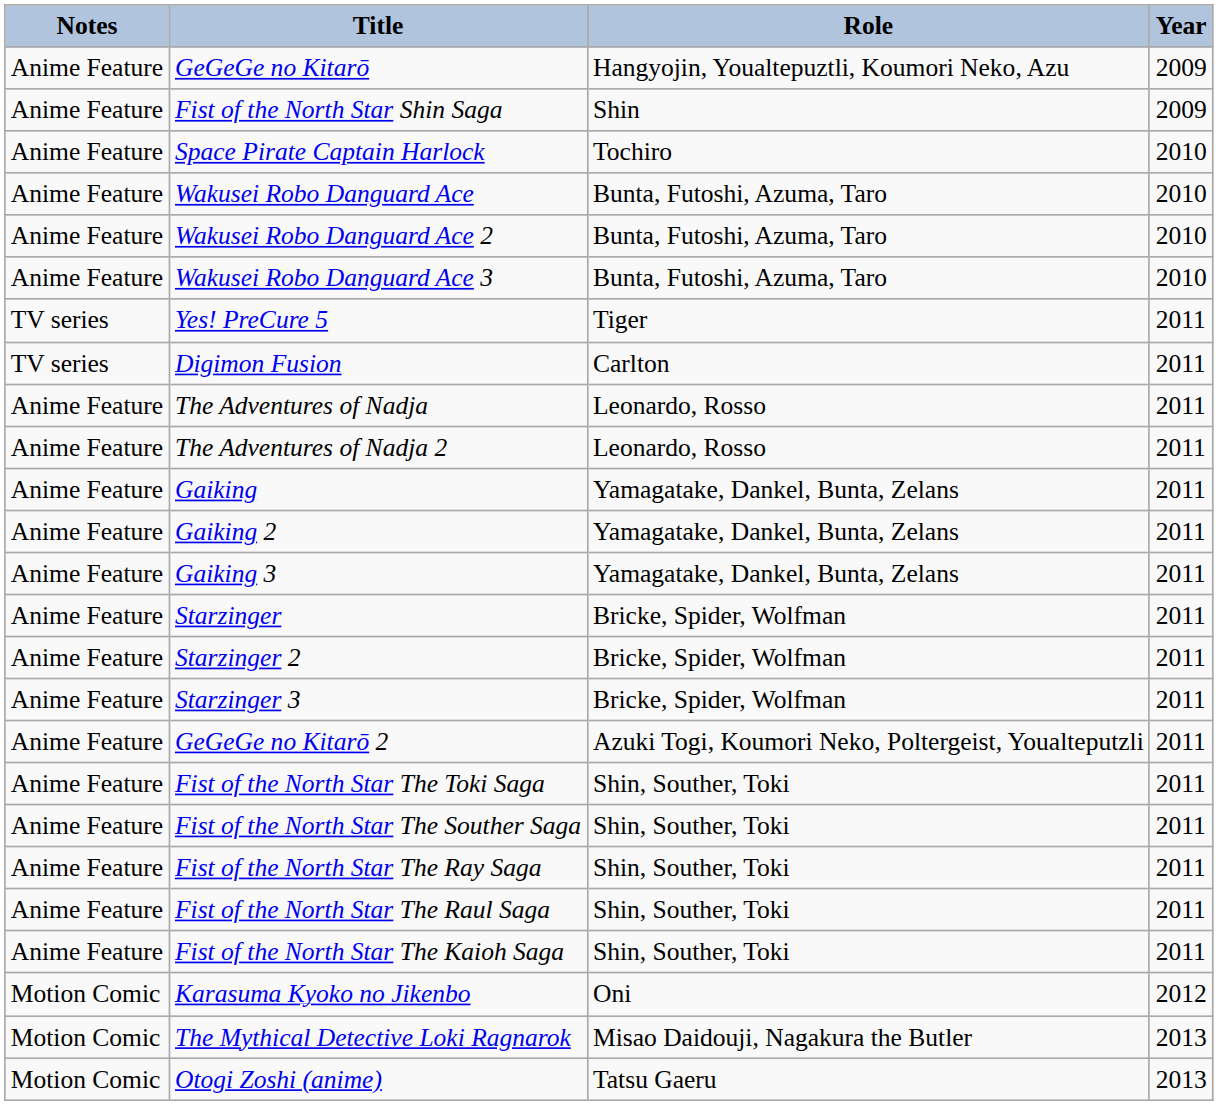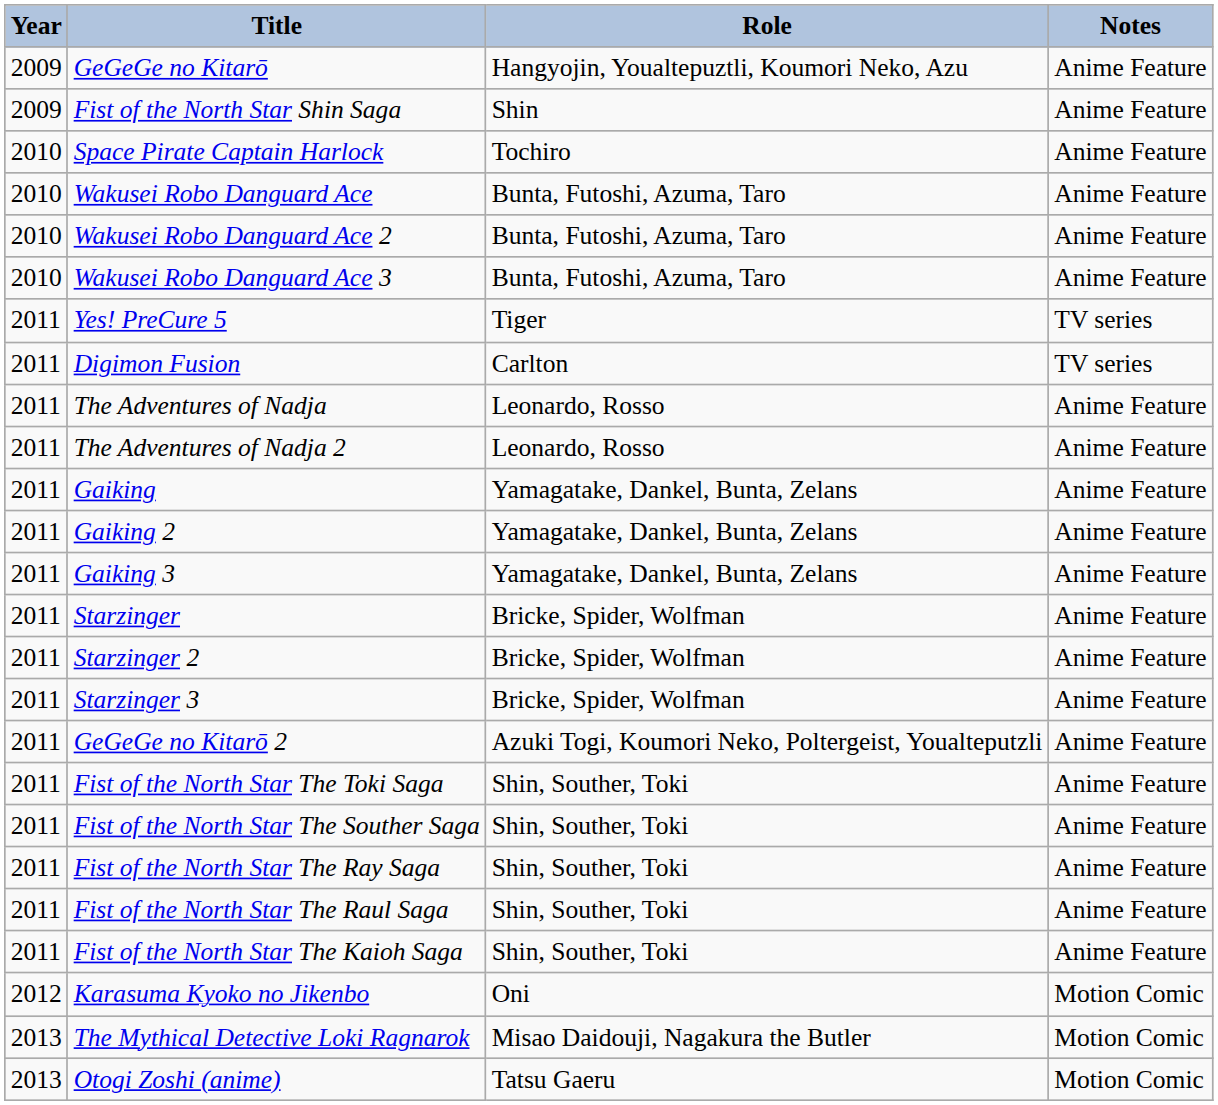 <table class="wikitable sortable plainrowheaders" style="width=95%; font-size: 95%;">
 <tr>
-<th style="background:#b0c4de;">Notes</th>
+<th style="background:#b0c4de;">Year</th>
 <th style="background:#b0c4de;">Title</th>
 <th style="background:#b0c4de;">Role</th>
-<th style="background:#b0c4de;">Year</th>
+<th style="background:#b0c4de;">Notes</th>
 </tr>
 <tr>
-<td>Anime Feature</td>
+<td>2009</td>
 <td><em><a href='#'>GeGeGe no Kitarō</a></em></td>
 <td>Hangyojin, Youaltepuztli, Koumori Neko, Azu</td>
-<td>2009</td>
+<td>Anime Feature</td>
 </tr>
 <tr>
-<td>Anime Feature</td>
+<td>2009</td>
 <td><em><a href='#'>Fist of the North Star</a> Shin Saga</em></td>
 <td>Shin</td>
-<td>2009</td>
+<td>Anime Feature</td>
 </tr>
 <tr>
-<td>Anime Feature</td>
+<td>2010</td>
 <td><em><a href='#'>Space Pirate Captain Harlock</a></em></td>
 <td>Tochiro</td>
-<td>2010</td>
+<td>Anime Feature</td>
 </tr>
 <tr>
-<td>Anime Feature</td>
+<td>2010</td>
 <td><em><a href='#'>Wakusei Robo Danguard Ace</a></em></td>
 <td>Bunta, Futoshi, Azuma, Taro</td>
-<td>2010</td>
+<td>Anime Feature</td>
 </tr>
 <tr>
-<td>Anime Feature</td>
+<td>2010</td>
 <td><em><a href='#'>Wakusei Robo Danguard Ace</a> 2</em></td>
 <td>Bunta, Futoshi, Azuma, Taro</td>
-<td>2010</td>
+<td>Anime Feature</td>
 </tr>
 <tr>
-<td>Anime Feature</td>
+<td>2010</td>
 <td><em><a href='#'>Wakusei Robo Danguard Ace</a> 3</em></td>
 <td>Bunta, Futoshi, Azuma, Taro</td>
-<td>2010</td>
+<td>Anime Feature</td>
 </tr>
 <tr>
-<td>TV series</td>
+<td>2011</td>
 <td><em><a href='#'>Yes! PreCure 5</a></em></td>
 <td>Tiger</td>
-<td>2011</td>
+<td>TV series</td>
 </tr>
 <tr>
-<td>TV series</td>
+<td>2011</td>
 <td><em><a href='#'>Digimon Fusion</a></em></td>
 <td>Carlton</td>
-<td>2011</td>
+<td>TV series</td>
 </tr>
 <tr>
-<td>Anime Feature</td>
+<td>2011</td>
 <td><em>The Adventures of Nadja</em></td>
 <td>Leonardo, Rosso</td>
-<td>2011</td>
+<td>Anime Feature</td>
 </tr>
 <tr>
-<td>Anime Feature</td>
+<td>2011</td>
 <td><em>The Adventures of Nadja 2</em></td>
 <td>Leonardo, Rosso</td>
-<td>2011</td>
+<td>Anime Feature</td>
 </tr>
 <tr>
-<td>Anime Feature</td>
+<td>2011</td>
 <td><em><a href='#'>Gaiking</a></em></td>
 <td>Yamagatake, Dankel, Bunta, Zelans</td>
-<td>2011</td>
+<td>Anime Feature</td>
 </tr>
 <tr>
-<td>Anime Feature</td>
+<td>2011</td>
 <td><em><a href='#'>Gaiking</a> 2</em></td>
 <td>Yamagatake, Dankel, Bunta, Zelans</td>
-<td>2011</td>
+<td>Anime Feature</td>
 </tr>
 <tr>
-<td>Anime Feature</td>
+<td>2011</td>
 <td><em><a href='#'>Gaiking</a> 3</em></td>
 <td>Yamagatake, Dankel, Bunta, Zelans</td>
-<td>2011</td>
+<td>Anime Feature</td>
 </tr>
 <tr>
-<td>Anime Feature</td>
+<td>2011</td>
 <td><em><a href='#'>Starzinger</a></em></td>
 <td>Bricke, Spider, Wolfman</td>
-<td>2011</td>
+<td>Anime Feature</td>
 </tr>
 <tr>
-<td>Anime Feature</td>
+<td>2011</td>
 <td><em><a href='#'>Starzinger</a> 2</em></td>
 <td>Bricke, Spider, Wolfman</td>
-<td>2011</td>
+<td>Anime Feature</td>
 </tr>
 <tr>
-<td>Anime Feature</td>
+<td>2011</td>
 <td><em><a href='#'>Starzinger</a> 3</em></td>
 <td>Bricke, Spider, Wolfman</td>
-<td>2011</td>
+<td>Anime Feature</td>
 </tr>
 <tr>
-<td>Anime Feature</td>
+<td>2011</td>
 <td><em><a href='#'>GeGeGe no Kitarō</a> 2</em></td>
 <td>Azuki Togi, Koumori Neko, Poltergeist, Youalteputzli</td>
-<td>2011</td>
+<td>Anime Feature</td>
 </tr>
 <tr>
-<td>Anime Feature</td>
+<td>2011</td>
 <td><em><a href='#'>Fist of the North Star</a> The Toki Saga</em></td>
 <td>Shin, Souther, Toki</td>
-<td>2011</td>
+<td>Anime Feature</td>
 </tr>
 <tr>
-<td>Anime Feature</td>
+<td>2011</td>
 <td><em><a href='#'>Fist of the North Star</a> The Souther Saga</em></td>
 <td>Shin, Souther, Toki</td>
-<td>2011</td>
+<td>Anime Feature</td>
 </tr>
 <tr>
-<td>Anime Feature</td>
+<td>2011</td>
 <td><em><a href='#'>Fist of the North Star</a> The Ray Saga</em></td>
 <td>Shin, Souther, Toki</td>
-<td>2011</td>
+<td>Anime Feature</td>
 </tr>
 <tr>
-<td>Anime Feature</td>
+<td>2011</td>
 <td><em><a href='#'>Fist of the North Star</a> The Raul Saga</em></td>
 <td>Shin, Souther, Toki</td>
-<td>2011</td>
+<td>Anime Feature</td>
 </tr>
 <tr>
-<td>Anime Feature</td>
+<td>2011</td>
 <td><em><a href='#'>Fist of the North Star</a> The Kaioh Saga</em></td>
 <td>Shin, Souther, Toki</td>
-<td>2011</td>
+<td>Anime Feature</td>
 </tr>
 <tr>
-<td>Motion Comic</td>
+<td>2012</td>
 <td><em><a href='#'>Karasuma Kyoko no Jikenbo</a></em></td>
 <td>Oni</td>
-<td>2012</td>
+<td>Motion Comic</td>
 </tr>
 <tr>
-<td>Motion Comic</td>
+<td>2013</td>
 <td><em><a href='#'>The Mythical Detective Loki Ragnarok</a></em></td>
 <td>Misao Daidouji, Nagakura the Butler</td>
-<td>2013</td>
+<td>Motion Comic</td>
 </tr>
 <tr>
-<td>Motion Comic</td>
+<td>2013</td>
 <td><em><a href='#'>Otogi Zoshi (anime)</a></em></td>
 <td>Tatsu Gaeru</td>
-<td>2013</td>
+<td>Motion Comic</td>
 </tr>
 </table>
